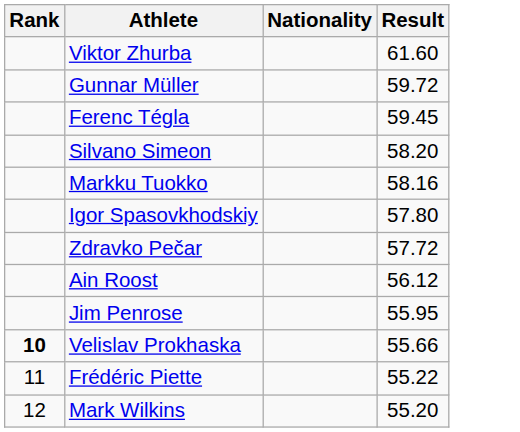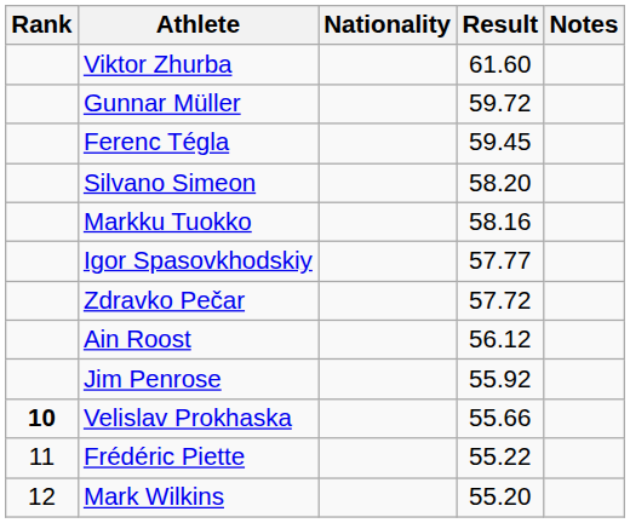 <table class="wikitable sortable" style="text-align:center">
 <tr>
 <th>Rank</th>
 <th>Athlete</th>
 <th>Nationality</th>
 <th>Result</th>
+<th>Notes</th>
 </tr>
 <tr>
 <td></td>
 <td align=left><a href='#'>Viktor Zhurba</a></td>
 <td align=left></td>
 <td>61.60</td>
+<td></td>
 </tr>
 <tr>
 <td></td>
 <td align=left><a href='#'>Gunnar Müller</a></td>
 <td align=left></td>
 <td>59.72</td>
+<td></td>
 </tr>
 <tr>
 <td></td>
 <td align=left><a href='#'>Ferenc Tégla</a></td>
 <td align=left></td>
 <td>59.45</td>
+<td></td>
 </tr>
 <tr>
 <td></td>
 <td align=left><a href='#'>Silvano Simeon</a></td>
 <td align=left></td>
 <td>58.20</td>
+<td></td>
 </tr>
 <tr>
 <td></td>
 <td align=left><a href='#'>Markku Tuokko</a></td>
 <td align=left></td>
 <td>58.16</td>
+<td></td>
 </tr>
 <tr>
 <td></td>
 <td align=left><a href='#'>Igor Spasovkhodskiy</a></td>
 <td align=left></td>
-<td>57.80</td>
+<td>57.77</td>
+<td></td>
 </tr>
 <tr>
 <td></td>
 <td align=left><a href='#'>Zdravko Pečar</a></td>
 <td align=left></td>
 <td>57.72</td>
+<td></td>
 </tr>
 <tr>
 <td></td>
 <td align=left><a href='#'>Ain Roost</a></td>
 <td align=left></td>
 <td>56.12</td>
+<td></td>
 </tr>
 <tr>
 <td></td>
 <td align=left><a href='#'>Jim Penrose</a></td>
 <td align=left></td>
-<td>55.95</td>
+<td>55.92</td>
+<td></td>
 </tr>
 <tr>
 <td><strong>10</strong></td>
 <td align=left><a href='#'>Velislav Prokhaska</a></td>
 <td align=left></td>
 <td>55.66</td>
+<td></td>
 </tr>
 <tr>
 <td>11</td>
 <td align=left><a href='#'>Frédéric Piette</a></td>
 <td align=left></td>
 <td>55.22</td>
+<td></td>
 </tr>
 <tr>
 <td>12</td>
 <td align=left><a href='#'>Mark Wilkins</a></td>
 <td align=left></td>
 <td>55.20</td>
+<td></td>
 </tr>
 </table>
